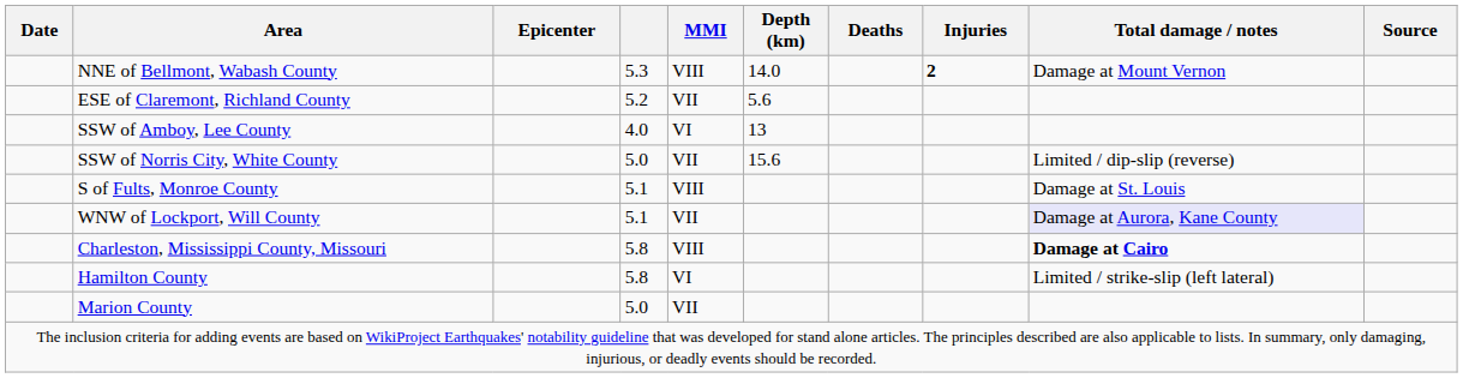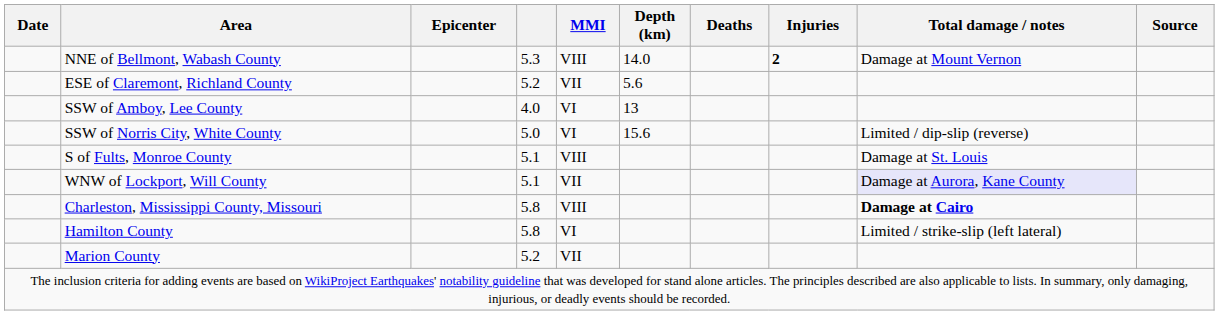 <table class="wikitable sortable">
 <tr>
 <th>Date</th>
 <th>Area</th>
 <th>Epicenter</th>
 <th></th>
 <th><a href='#'>MMI</a></th>
 <th>Depth <br> (km)</th>
 <th>Deaths</th>
 <th>Injuries</th>
 <th>Total damage / notes</th>
 <th>Source</th>
 </tr>
 <tr>
 <td><a href='#'></a></td>
 <td> NNE of <a href='#'>Bellmont</a>, <a href='#'>Wabash County</a></td>
 <td></td>
 <td>5.3 </td>
 <td>VIII</td>
 <td>14.0</td>
 <td></td>
 <td><strong>2</strong></td>
 <td>Damage at <a href='#'>Mount Vernon</a></td>
 <td></td>
 </tr>
 <tr>
 <td></td>
 <td> ESE of <a href='#'>Claremont</a>, <a href='#'>Richland County</a></td>
 <td></td>
 <td>5.2 </td>
 <td>VII</td>
 <td>5.6</td>
 <td></td>
 <td></td>
 <td></td>
 <td></td>
 </tr>
 <tr>
 <td></td>
 <td> SSW of <a href='#'>Amboy</a>, <a href='#'>Lee County</a></td>
 <td></td>
 <td>4.0 </td>
 <td>VI</td>
 <td>13</td>
 <td></td>
 <td></td>
 <td></td>
 <td></td>
 </tr>
 <tr>
 <td><a href='#'></a></td>
 <td> SSW of <a href='#'>Norris City</a>, <a href='#'>White County</a></td>
 <td></td>
 <td>5.0 </td>
-<td>VII</td>
+<td>VI</td>
 <td>15.6</td>
 <td></td>
 <td></td>
 <td>Limited / dip-slip (reverse)</td>
 <td></td>
 </tr>
 <tr>
 <td></td>
 <td> S of <a href='#'>Fults</a>, <a href='#'>Monroe County</a></td>
 <td></td>
 <td>5.1 </td>
 <td>VIII</td>
 <td></td>
 <td></td>
 <td></td>
 <td>Damage at <a href='#'>St. Louis</a></td>
 <td></td>
 </tr>
 <tr>
 <td></td>
 <td> WNW of <a href='#'>Lockport</a>, <a href='#'>Will County</a></td>
 <td></td>
 <td>5.1 </td>
 <td>VII</td>
 <td></td>
 <td></td>
 <td></td>
 <td style="background: lavender;">Damage at <a href='#'>Aurora</a>, <a href='#'>Kane County</a></td>
 <td></td>
 </tr>
 <tr>
 <td><a href='#'></a></td>
 <td><a href='#'>Charleston</a>, <a href='#'>Mississippi County, Missouri</a></td>
 <td></td>
 <td>5.8 </td>
 <td>VIII</td>
 <td></td>
 <td></td>
 <td></td>
 <td><strong>Damage at <a href='#'>Cairo</a></strong></td>
 <td></td>
 </tr>
 <tr>
 <td></td>
 <td><a href='#'>Hamilton County</a></td>
 <td></td>
 <td>5.8 </td>
 <td>VI</td>
 <td></td>
 <td></td>
 <td></td>
 <td>Limited / strike-slip (left lateral)</td>
 <td></td>
 </tr>
 <tr>
 <td></td>
 <td><a href='#'>Marion County</a></td>
 <td></td>
-<td>5.0 </td>
+<td>5.2 </td>
 <td>VII</td>
 <td></td>
 <td></td>
 <td></td>
 <td></td>
 <td></td>
 </tr>
 <tr class="sortbottom">
 <td colspan="10" style="text-align: center;"><small>The inclusion criteria for adding events are based on <a href='#'>WikiProject Earthquakes</a>' <a href='#'>notability guideline</a> that was developed for stand alone articles. The principles described are also applicable to lists. In summary, only damaging, injurious, or deadly events should be recorded.</small></td>
 </tr>
 </table>
